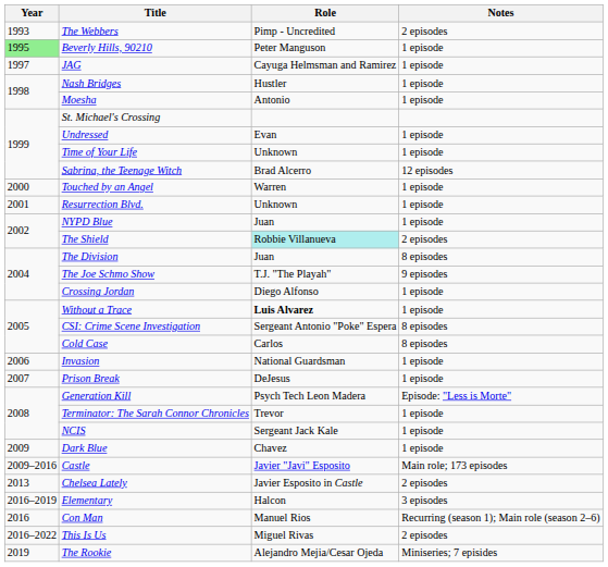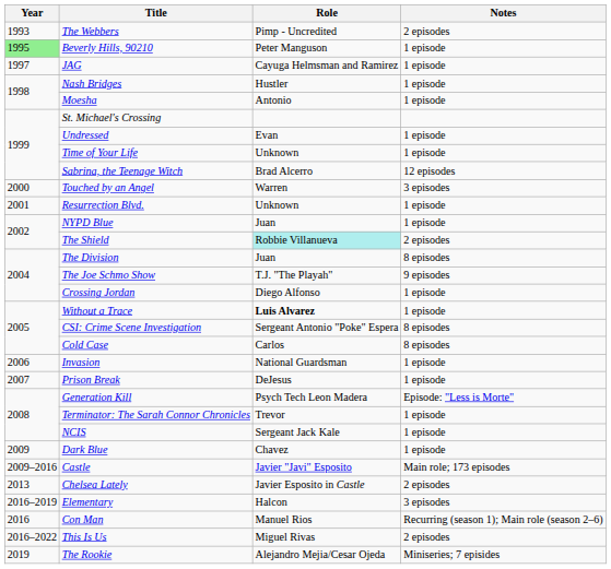 <table class="wikitable sortable">
 <tr>
 <th>Year</th>
 <th>Title</th>
 <th>Role</th>
 <th class="unsortable">Notes</th>
 </tr>
 <tr>
 <td>1993</td>
 <td><em><a href='#'>The Webbers</a></em></td>
 <td>Pimp - Uncredited</td>
 <td>2 episodes</td>
 </tr>
 <tr>
 <td style="background: lightgreen;">1995</td>
 <td><em><a href='#'>Beverly Hills, 90210</a></em></td>
 <td>Peter Manguson</td>
 <td>1 episode</td>
 </tr>
 <tr>
 <td>1997</td>
 <td><em><a href='#'>JAG</a></em></td>
 <td>Cayuga Helmsman and Ramirez</td>
 <td>1 episode</td>
 </tr>
 <tr>
 <td rowspan=2>1998</td>
 <td><em><a href='#'>Nash Bridges</a></em></td>
 <td>Hustler</td>
 <td>1 episode</td>
 </tr>
 <tr>
 <td><em><a href='#'>Moesha</a></em></td>
 <td>Antonio</td>
 <td>1 episode</td>
 </tr>
 <tr>
 <td rowspan=4>1999</td>
 <td><em>St. Michael's Crossing</em></td>
 <td></td>
 <td></td>
 </tr>
 <tr>
 <td><em><a href='#'>Undressed</a></em></td>
 <td>Evan</td>
 <td>1 episode</td>
 </tr>
 <tr>
 <td><em><a href='#'>Time of Your Life</a></em></td>
 <td>Unknown</td>
 <td>1 episode</td>
 </tr>
 <tr>
 <td><em><a href='#'>Sabrina, the Teenage Witch</a></em></td>
 <td>Brad Alcerro</td>
 <td>12 episodes</td>
 </tr>
 <tr>
 <td>2000</td>
 <td><em><a href='#'>Touched by an Angel</a></em></td>
 <td>Warren</td>
-<td>1 episode</td>
+<td>3 episodes</td>
 </tr>
 <tr>
 <td>2001</td>
 <td><em><a href='#'>Resurrection Blvd.</a></em></td>
 <td>Unknown</td>
 <td>1 episode</td>
 </tr>
 <tr>
 <td rowspan=2>2002</td>
 <td><em><a href='#'>NYPD Blue</a></em></td>
 <td>Juan</td>
 <td>1 episode</td>
 </tr>
 <tr>
 <td><em><a href='#'>The Shield</a></em></td>
 <td style="background: paleturquoise;">Robbie Villanueva</td>
 <td>2 episodes</td>
 </tr>
 <tr>
 <td rowspan=3>2004</td>
 <td><em><a href='#'>The Division</a></em></td>
 <td>Juan</td>
 <td>8 episodes</td>
 </tr>
 <tr>
 <td><em><a href='#'>The Joe Schmo Show</a></em></td>
 <td>T.J. "The Playah"</td>
 <td>9 episodes</td>
 </tr>
 <tr>
 <td><em><a href='#'>Crossing Jordan</a></em></td>
 <td>Diego Alfonso</td>
 <td>1 episode</td>
 </tr>
 <tr>
 <td rowspan=3>2005</td>
 <td><em><a href='#'>Without a Trace</a></em></td>
 <td><strong>Luis Alvarez</strong></td>
 <td>1 episode</td>
 </tr>
 <tr>
 <td><em><a href='#'>CSI: Crime Scene Investigation</a></em></td>
 <td>Sergeant Antonio "Poke" Espera</td>
 <td>8 episodes</td>
 </tr>
 <tr>
 <td><em><a href='#'>Cold Case</a></em></td>
 <td>Carlos</td>
 <td>8 episodes</td>
 </tr>
 <tr>
 <td>2006</td>
 <td><em><a href='#'>Invasion</a></em></td>
 <td>National Guardsman</td>
 <td>1 episode</td>
 </tr>
 <tr>
 <td>2007</td>
 <td><em><a href='#'>Prison Break</a></em></td>
 <td>DeJesus</td>
 <td>1 episode</td>
 </tr>
 <tr>
 <td rowspan=3>2008</td>
 <td><em><a href='#'>Generation Kill</a></em></td>
 <td>Psych Tech Leon Madera</td>
 <td>Episode: <a href='#'>"Less is Morte"</a></td>
 </tr>
 <tr>
 <td><em><a href='#'>Terminator: The Sarah Connor Chronicles</a></em></td>
 <td>Trevor</td>
 <td>1 episode</td>
 </tr>
 <tr>
 <td><em><a href='#'>NCIS</a></em></td>
 <td>Sergeant Jack Kale</td>
 <td>1 episode</td>
 </tr>
 <tr>
 <td>2009</td>
 <td><em><a href='#'>Dark Blue</a></em></td>
 <td>Chavez</td>
 <td>1 episode</td>
 </tr>
 <tr>
 <td>2009–2016</td>
 <td><em><a href='#'>Castle</a></em></td>
 <td><a href='#'>Javier "Javi" Esposito</a></td>
 <td>Main role; 173 episodes</td>
 </tr>
 <tr>
 <td>2013</td>
 <td><em><a href='#'>Chelsea Lately</a></em></td>
 <td>Javier Esposito in <em>Castle</em></td>
 <td>2 episodes</td>
 </tr>
 <tr>
 <td>2016–2019</td>
 <td><em><a href='#'>Elementary</a></em></td>
 <td>Halcon</td>
 <td>3 episodes</td>
 </tr>
 <tr>
 <td>2016</td>
 <td><em><a href='#'>Con Man</a></em></td>
 <td>Manuel Rios</td>
 <td>Recurring (season 1); Main role (season 2–6)</td>
 </tr>
 <tr>
 <td>2016–2022</td>
 <td><em><a href='#'>This Is Us</a></em></td>
 <td>Miguel Rivas</td>
 <td>2 episodes</td>
 </tr>
 <tr>
 <td>2019</td>
 <td><em><a href='#'>The Rookie</a></em></td>
 <td>Alejandro Mejia/Cesar Ojeda</td>
 <td>Miniseries; 7 episides</td>
 </tr>
 </table>
